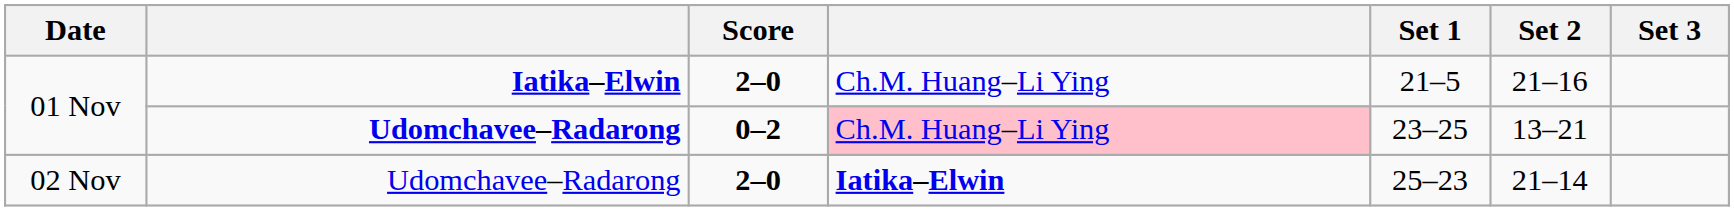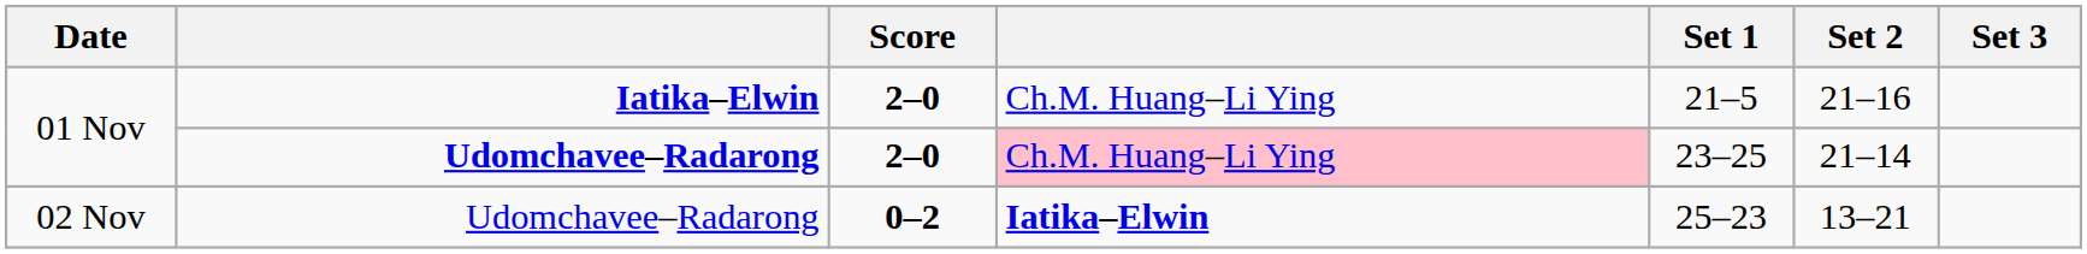 <table class="wikitable" style="text-align: center; font-size:90% ">
 <tr>
 <th width="60">Date</th>
 <th align="right" width="250"></th>
 <th width="60">Score</th>
 <th align="left" width="250"></th>
 <th width="50">Set 1</th>
 <th width="50">Set 2</th>
 <th width="50">Set 3</th>
 </tr>
 <tr>
 <td rowspan=2>01 Nov</td>
 <td align=right><strong><a href='#'>Iatika</a>–<a href='#'>Elwin</a> </strong></td>
 <td align=center><strong>2–0</strong></td>
 <td align=left> <a href='#'>Ch.M. Huang</a>–<a href='#'>Li Ying</a></td>
 <td>21–5</td>
 <td>21–16</td>
 <td></td>
 </tr>
 <tr>
 <td align=right><strong><a href='#'>Udomchavee</a>–<a href='#'>Radarong</a> </strong></td>
-<td align=center><strong>0–2</strong></td>
+<td align=center><strong>2–0</strong></td>
 <td align=left style="background: pink;"> <a href='#'>Ch.M. Huang</a>–<a href='#'>Li Ying</a></td>
 <td>23–25</td>
-<td>13–21</td>
+<td>21–14</td>
 <td></td>
 </tr>
 <tr>
 <td>02 Nov</td>
 <td align=right><a href='#'>Udomchavee</a>–<a href='#'>Radarong</a> </td>
-<td align=center><strong>2–0</strong></td>
+<td align=center><strong>0–2</strong></td>
 <td align=left><strong> <a href='#'>Iatika</a>–<a href='#'>Elwin</a></strong></td>
 <td>25–23</td>
-<td>21–14</td>
+<td>13–21</td>
 <td></td>
 </tr>
 </table>
